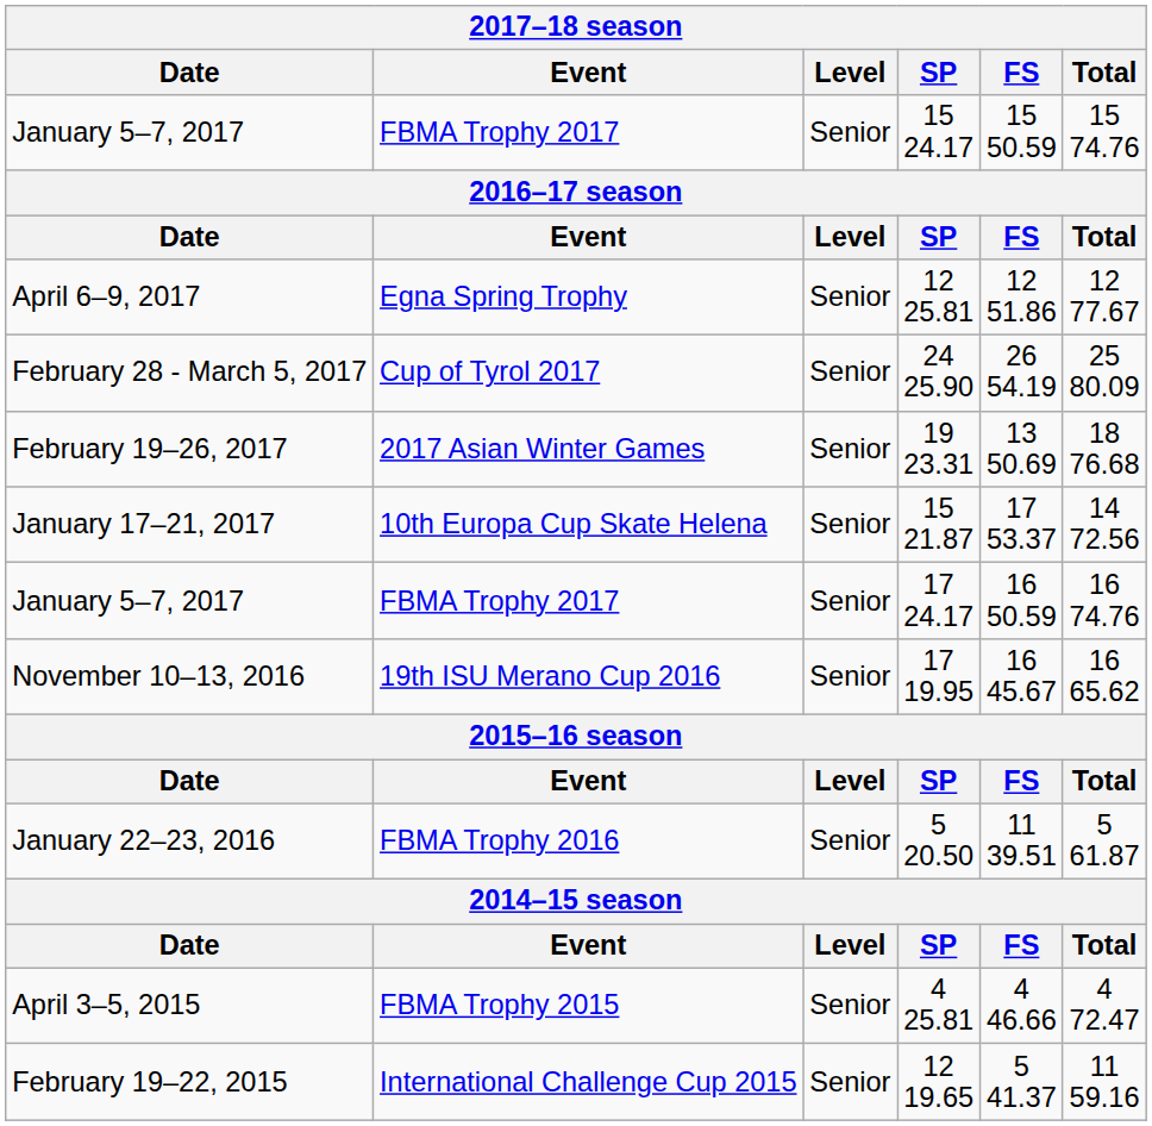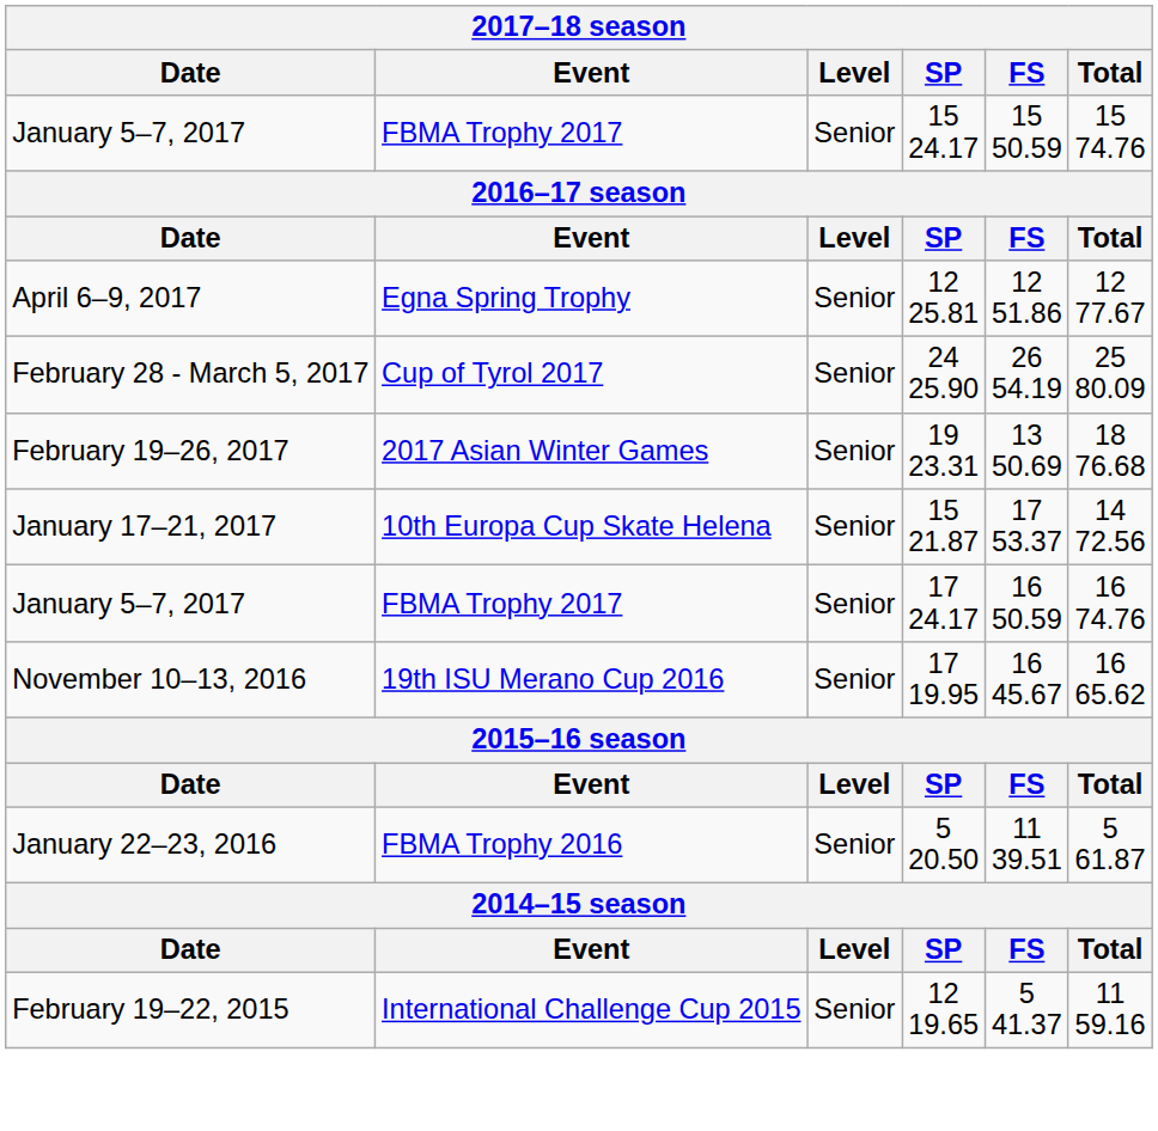 <table class="wikitable">
 <tr>
 <th colspan=6><a href='#'>2017–18 season</a></th>
 </tr>
 <tr>
 <th>Date</th>
 <th>Event</th>
 <th>Level</th>
 <th><a href='#'>SP</a></th>
 <th><a href='#'>FS</a></th>
 <th>Total</th>
 </tr>
 <tr>
 <td>January 5–7, 2017</td>
 <td><a href='#'> FBMA Trophy 2017</a></td>
 <td>Senior</td>
 <td align=center>15 <br> 24.17</td>
 <td align=center>15 <br> 50.59</td>
 <td align=center>15 <br> 74.76</td>
 </tr>
 <tr>
 <th colspan=6><a href='#'>2016–17 season</a></th>
 </tr>
 <tr>
 <th>Date</th>
 <th>Event</th>
 <th>Level</th>
 <th><a href='#'>SP</a></th>
 <th><a href='#'>FS</a></th>
 <th>Total</th>
 </tr>
 <tr>
 <td>April 6–9, 2017</td>
 <td><a href='#'>Egna Spring Trophy</a></td>
 <td>Senior</td>
 <td align=center>12 <br> 25.81</td>
 <td align=center>12 <br> 51.86</td>
 <td align=center>12 <br> 77.67</td>
 </tr>
 <tr>
 <td>February 28 - March 5, 2017</td>
 <td><a href='#'>Cup of Tyrol 2017</a></td>
 <td>Senior</td>
 <td align=center>24 <br> 25.90</td>
 <td align=center>26 <br> 54.19</td>
 <td align=center>25 <br> 80.09</td>
 </tr>
 <tr>
 <td>February 19–26, 2017</td>
 <td><a href='#'>2017 Asian Winter Games</a></td>
 <td>Senior</td>
 <td align=center>19 <br> 23.31</td>
 <td align=center>13 <br> 50.69</td>
 <td align=center>18 <br> 76.68</td>
 </tr>
 <tr>
 <td>January 17–21, 2017</td>
 <td><a href='#'>10th Europa Cup Skate Helena</a></td>
 <td>Senior</td>
 <td align=center>15 <br> 21.87</td>
 <td align=center>17 <br> 53.37</td>
 <td align=center>14 <br> 72.56</td>
 </tr>
 <tr>
 <td>January 5–7, 2017</td>
 <td><a href='#'> FBMA Trophy 2017</a></td>
 <td>Senior</td>
 <td align=center>17 <br> 24.17</td>
 <td align=center>16 <br> 50.59</td>
 <td align=center>16 <br> 74.76</td>
 </tr>
 <tr>
 <td>November 10–13, 2016</td>
 <td><a href='#'>19th ISU Merano Cup 2016</a></td>
 <td>Senior</td>
 <td align=center>17 <br> 19.95</td>
 <td align=center>16 <br> 45.67</td>
 <td align=center>16 <br> 65.62</td>
 </tr>
 <tr>
 <th colspan=6><a href='#'>2015–16 season</a></th>
 </tr>
 <tr>
 <th>Date</th>
 <th>Event</th>
 <th>Level</th>
 <th><a href='#'>SP</a></th>
 <th><a href='#'>FS</a></th>
 <th>Total</th>
 </tr>
 <tr>
 <td>January 22–23, 2016</td>
 <td><a href='#'> FBMA Trophy 2016</a></td>
 <td>Senior</td>
 <td align=center>5 <br> 20.50</td>
 <td align=center>11 <br> 39.51</td>
 <td align=center>5 <br> 61.87</td>
 </tr>
 <tr>
 <th colspan=6><a href='#'>2014–15 season</a></th>
 </tr>
 <tr>
 <th>Date</th>
 <th>Event</th>
 <th>Level</th>
 <th><a href='#'>SP</a></th>
 <th><a href='#'>FS</a></th>
 <th>Total</th>
 </tr>
 <tr>
-<td>April 3–5, 2015</td>
-<td><a href='#'> FBMA Trophy 2015</a></td>
-<td>Senior</td>
-<td align=center>4 <br> 25.81</td>
-<td align=center>4 <br> 46.66</td>
-<td align=center>4 <br> 72.47</td>
-</tr>
-<tr>
 <td>February 19–22, 2015</td>
 <td><a href='#'> International Challenge Cup 2015</a></td>
 <td>Senior</td>
 <td align=center>12 <br> 19.65</td>
 <td align=center>5 <br> 41.37</td>
 <td align=center>11 <br> 59.16</td>
 </tr>
 </table>
